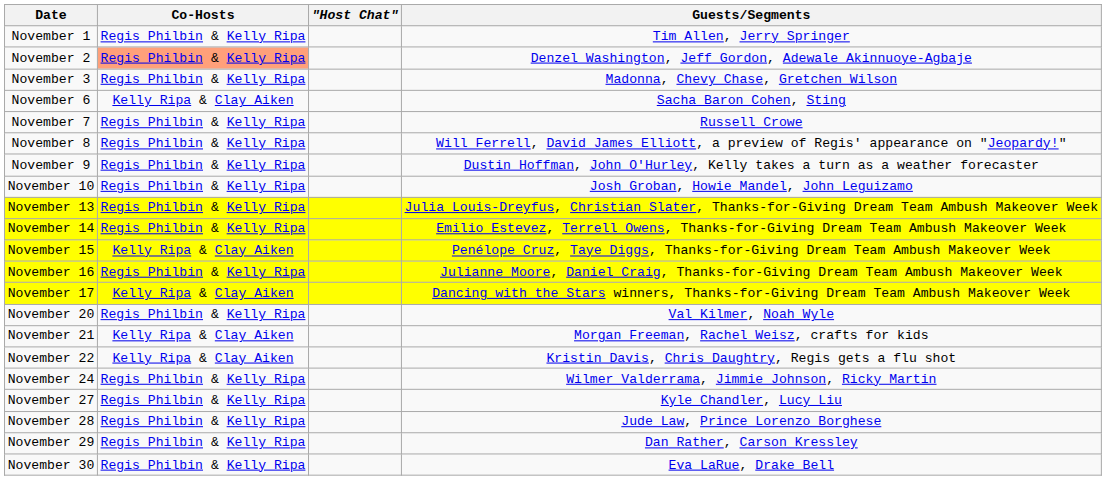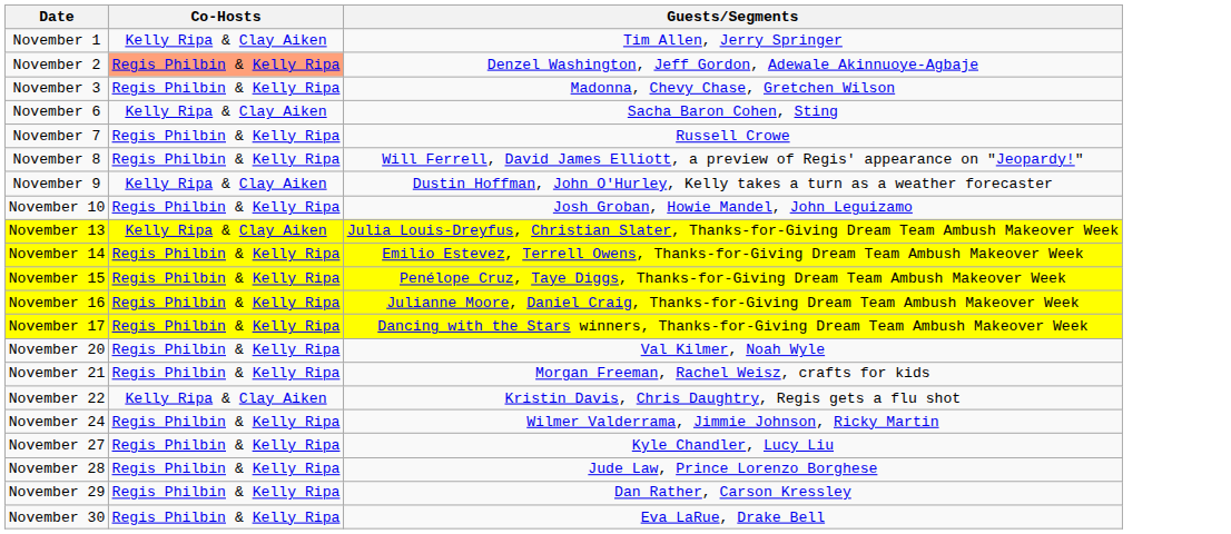 <table class="wikitable sortable" border="1" style="text-align:center">
 <tr>
 <th>Date</th>
 <th>Co-Hosts</th>
-<th><em>"Host Chat"</em></th>
 <th>Guests/Segments</th>
 </tr>
 <tr>
 <td>November 1</td>
-<td><a href='#'>Regis Philbin</a> & <a href='#'>Kelly Ripa</a></td>
-<td></td>
+<td><a href='#'>Kelly Ripa</a> & <a href='#'>Clay Aiken</a></td>
 <td><a href='#'>Tim Allen</a>, <a href='#'>Jerry Springer</a></td>
 </tr>
 <tr>
 <td>November 2</td>
 <td style="background: lightsalmon;"><a href='#'>Regis Philbin</a> & <a href='#'>Kelly Ripa</a></td>
-<td></td>
 <td><a href='#'>Denzel Washington</a>, <a href='#'>Jeff Gordon</a>, <a href='#'>Adewale Akinnuoye-Agbaje</a></td>
 </tr>
 <tr>
 <td>November 3</td>
 <td><a href='#'>Regis Philbin</a> & <a href='#'>Kelly Ripa</a></td>
-<td></td>
 <td><a href='#'>Madonna</a>, <a href='#'>Chevy Chase</a>, <a href='#'>Gretchen Wilson</a></td>
 </tr>
 <tr>
 <td>November 6</td>
 <td><a href='#'>Kelly Ripa</a> & <a href='#'>Clay Aiken</a></td>
-<td></td>
 <td><a href='#'>Sacha Baron Cohen</a>, <a href='#'>Sting</a></td>
 </tr>
 <tr>
 <td>November 7</td>
 <td><a href='#'>Regis Philbin</a> & <a href='#'>Kelly Ripa</a></td>
-<td></td>
 <td><a href='#'>Russell Crowe</a></td>
 </tr>
 <tr>
 <td>November 8</td>
 <td><a href='#'>Regis Philbin</a> & <a href='#'>Kelly Ripa</a></td>
-<td></td>
 <td><a href='#'>Will Ferrell</a>, <a href='#'>David James Elliott</a>, a preview of Regis' appearance on "<a href='#'>Jeopardy!</a>"</td>
 </tr>
 <tr>
 <td>November 9</td>
-<td><a href='#'>Regis Philbin</a> & <a href='#'>Kelly Ripa</a></td>
-<td></td>
+<td><a href='#'>Kelly Ripa</a> & <a href='#'>Clay Aiken</a></td>
 <td><a href='#'>Dustin Hoffman</a>, <a href='#'>John O'Hurley</a>, Kelly takes a turn as a weather forecaster</td>
 </tr>
 <tr>
 <td>November 10</td>
 <td><a href='#'>Regis Philbin</a> & <a href='#'>Kelly Ripa</a></td>
-<td></td>
 <td><a href='#'>Josh Groban</a>, <a href='#'>Howie Mandel</a>, <a href='#'>John Leguizamo</a></td>
 </tr>
 <tr bgcolor=yellow>
 <td>November 13</td>
-<td><a href='#'>Regis Philbin</a> & <a href='#'>Kelly Ripa</a></td>
-<td></td>
+<td><a href='#'>Kelly Ripa</a> & <a href='#'>Clay Aiken</a></td>
 <td><a href='#'>Julia Louis-Dreyfus</a>, <a href='#'>Christian Slater</a>, Thanks-for-Giving Dream Team Ambush Makeover Week</td>
 </tr>
 <tr bgcolor=yellow>
 <td>November 14</td>
 <td><a href='#'>Regis Philbin</a> & <a href='#'>Kelly Ripa</a></td>
-<td></td>
 <td><a href='#'>Emilio Estevez</a>, <a href='#'>Terrell Owens</a>, Thanks-for-Giving Dream Team Ambush Makeover Week</td>
 </tr>
 <tr bgcolor=yellow>
 <td>November 15</td>
-<td><a href='#'>Kelly Ripa</a> & <a href='#'>Clay Aiken</a></td>
-<td></td>
+<td><a href='#'>Regis Philbin</a> & <a href='#'>Kelly Ripa</a></td>
 <td><a href='#'>Penélope Cruz</a>, <a href='#'>Taye Diggs</a>, Thanks-for-Giving Dream Team Ambush Makeover Week</td>
 </tr>
 <tr bgcolor=yellow>
 <td>November 16</td>
 <td><a href='#'>Regis Philbin</a> & <a href='#'>Kelly Ripa</a></td>
-<td></td>
 <td><a href='#'>Julianne Moore</a>, <a href='#'>Daniel Craig</a>, Thanks-for-Giving Dream Team Ambush Makeover Week</td>
 </tr>
 <tr bgcolor=yellow>
 <td>November 17</td>
-<td><a href='#'>Kelly Ripa</a> & <a href='#'>Clay Aiken</a></td>
-<td></td>
+<td><a href='#'>Regis Philbin</a> & <a href='#'>Kelly Ripa</a></td>
 <td><a href='#'>Dancing with the Stars</a> winners, Thanks-for-Giving Dream Team Ambush Makeover Week</td>
 </tr>
 <tr>
 <td>November 20</td>
 <td><a href='#'>Regis Philbin</a> & <a href='#'>Kelly Ripa</a></td>
-<td></td>
 <td><a href='#'>Val Kilmer</a>, <a href='#'>Noah Wyle</a></td>
 </tr>
 <tr>
 <td>November 21</td>
-<td><a href='#'>Kelly Ripa</a> & <a href='#'>Clay Aiken</a></td>
-<td></td>
+<td><a href='#'>Regis Philbin</a> & <a href='#'>Kelly Ripa</a></td>
 <td><a href='#'>Morgan Freeman</a>, <a href='#'>Rachel Weisz</a>, crafts for kids</td>
 </tr>
 <tr>
 <td>November 22</td>
 <td><a href='#'>Kelly Ripa</a> & <a href='#'>Clay Aiken</a></td>
-<td></td>
 <td><a href='#'>Kristin Davis</a>, <a href='#'>Chris Daughtry</a>, Regis gets a flu shot</td>
 </tr>
 <tr>
 <td>November 24</td>
 <td><a href='#'>Regis Philbin</a> & <a href='#'>Kelly Ripa</a></td>
-<td></td>
 <td><a href='#'>Wilmer Valderrama</a>, <a href='#'>Jimmie Johnson</a>, <a href='#'>Ricky Martin</a></td>
 </tr>
 <tr>
 <td>November 27</td>
 <td><a href='#'>Regis Philbin</a> & <a href='#'>Kelly Ripa</a></td>
-<td></td>
 <td><a href='#'>Kyle Chandler</a>, <a href='#'>Lucy Liu</a></td>
 </tr>
 <tr>
 <td>November 28</td>
 <td><a href='#'>Regis Philbin</a> & <a href='#'>Kelly Ripa</a></td>
-<td></td>
 <td><a href='#'>Jude Law</a>, <a href='#'>Prince Lorenzo Borghese</a></td>
 </tr>
 <tr>
 <td>November 29</td>
 <td><a href='#'>Regis Philbin</a> & <a href='#'>Kelly Ripa</a></td>
-<td></td>
 <td><a href='#'>Dan Rather</a>, <a href='#'>Carson Kressley</a></td>
 </tr>
 <tr>
 <td>November 30</td>
 <td><a href='#'>Regis Philbin</a> & <a href='#'>Kelly Ripa</a></td>
-<td></td>
 <td><a href='#'>Eva LaRue</a>, <a href='#'>Drake Bell</a></td>
 </tr>
 </table>
